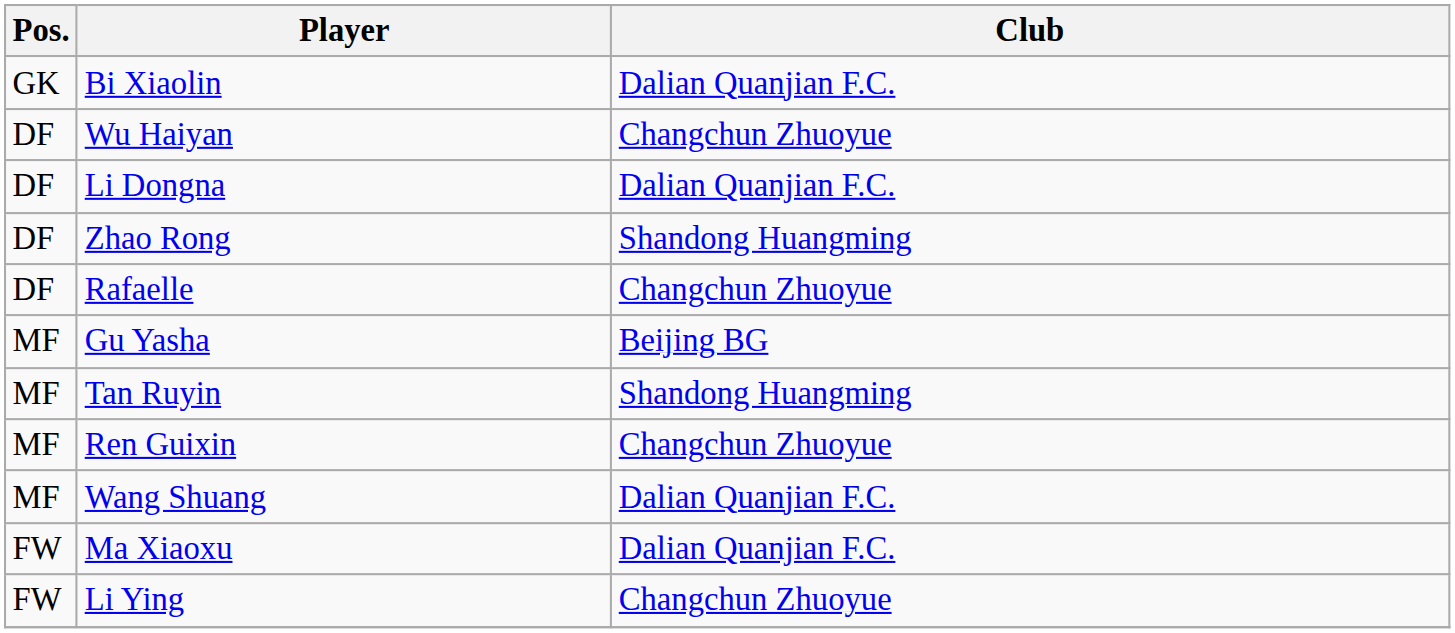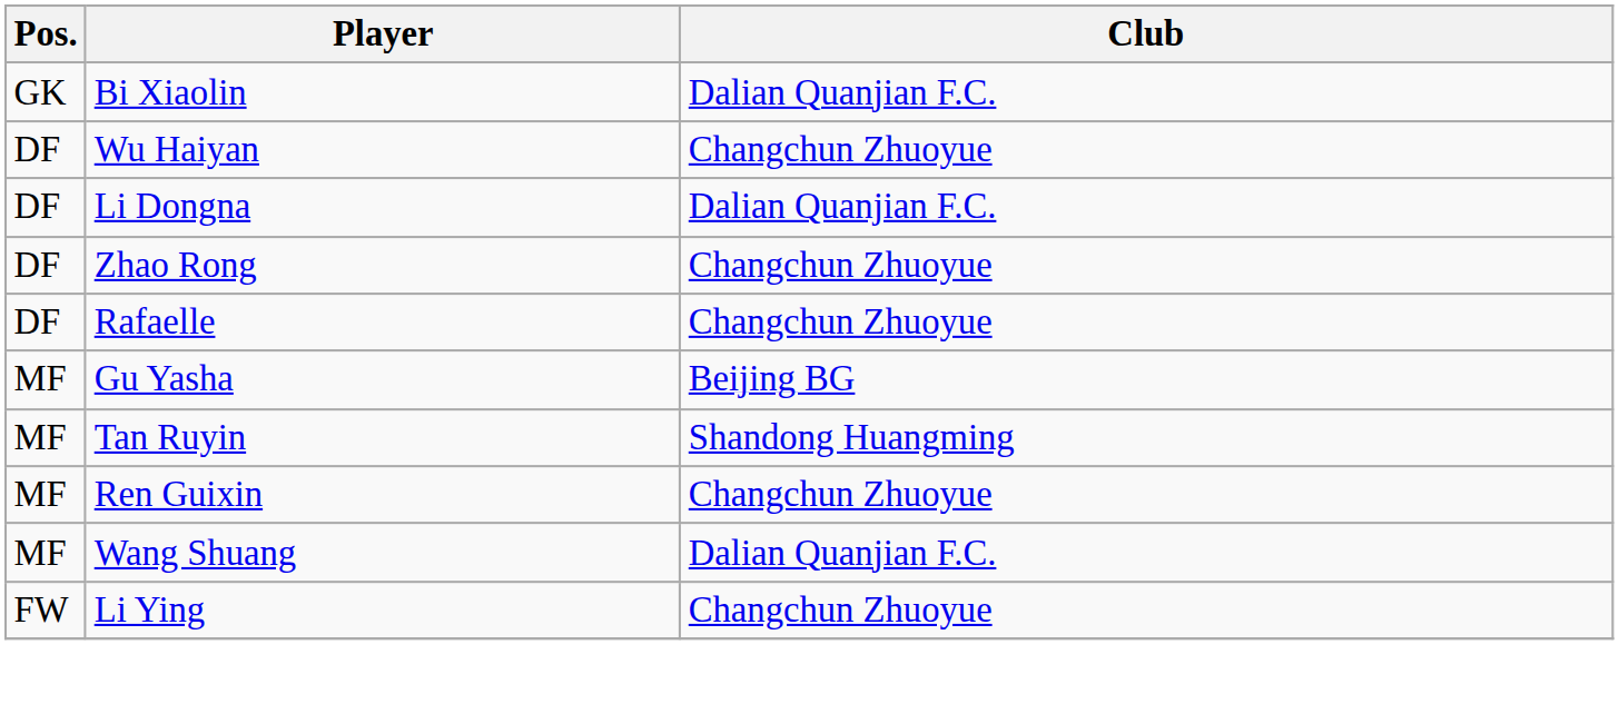 <table class="sortable wikitable plainrowheaders">
 <tr>
 <th scope="col" style="width: 5%;">Pos.</th>
 <th scope="col">Player</th>
 <th scope="col">Club</th>
 </tr>
 <tr>
 <td>GK</td>
 <td> <a href='#'>Bi Xiaolin</a></td>
 <td><a href='#'>Dalian Quanjian F.C.</a></td>
 </tr>
 <tr>
 <td>DF</td>
 <td> <a href='#'>Wu Haiyan</a></td>
 <td><a href='#'>Changchun Zhuoyue</a></td>
 </tr>
 <tr>
 <td>DF</td>
 <td> <a href='#'>Li Dongna</a></td>
 <td><a href='#'>Dalian Quanjian F.C.</a></td>
 </tr>
 <tr>
 <td>DF</td>
 <td> <a href='#'>Zhao Rong</a></td>
-<td><a href='#'>Shandong Huangming</a></td>
+<td><a href='#'>Changchun Zhuoyue</a></td>
 </tr>
 <tr>
 <td>DF</td>
 <td> <a href='#'>Rafaelle</a></td>
 <td><a href='#'>Changchun Zhuoyue</a></td>
 </tr>
 <tr>
 <td>MF</td>
 <td> <a href='#'>Gu Yasha</a></td>
 <td><a href='#'>Beijing BG</a></td>
 </tr>
 <tr>
 <td>MF</td>
 <td> <a href='#'>Tan Ruyin</a></td>
 <td><a href='#'>Shandong Huangming</a></td>
 </tr>
 <tr>
 <td>MF</td>
 <td> <a href='#'>Ren Guixin</a></td>
 <td><a href='#'>Changchun Zhuoyue</a></td>
 </tr>
 <tr>
 <td>MF</td>
 <td> <a href='#'>Wang Shuang</a></td>
 <td><a href='#'>Dalian Quanjian F.C.</a></td>
 </tr>
 <tr>
 <td>FW</td>
-<td> <a href='#'>Ma Xiaoxu</a></td>
-<td><a href='#'>Dalian Quanjian F.C.</a></td>
-</tr>
-<tr>
-<td>FW</td>
 <td> <a href='#'>Li Ying</a></td>
 <td><a href='#'>Changchun Zhuoyue</a></td>
 </tr>
 <tr>
 </tr>
 </table>
